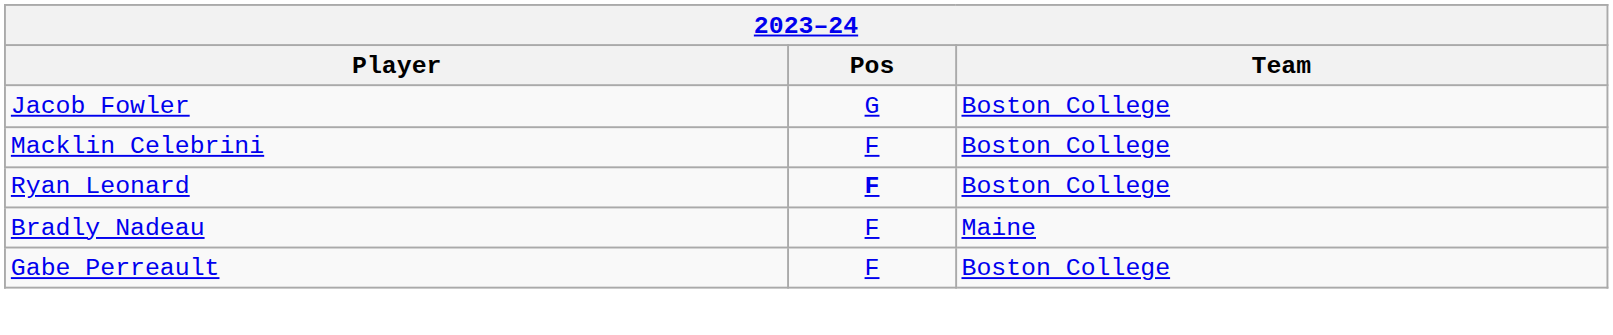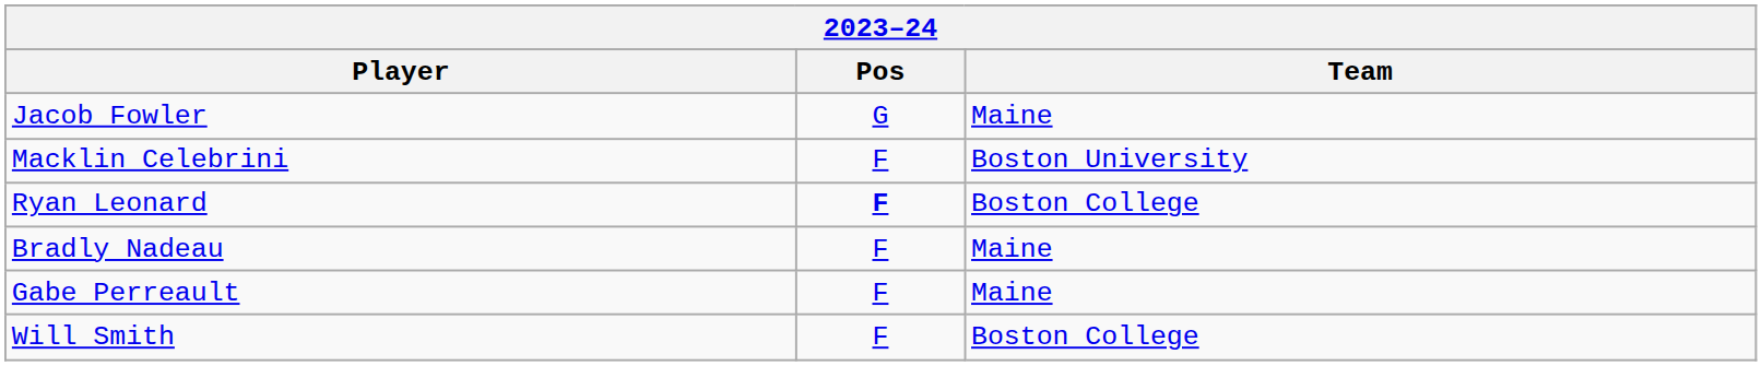 <table class="wikitable" width=95%>
 <tr>
 <th colspan=3><a href='#'>2023–24</a></th>
 </tr>
 <tr>
 <th>Player</th>
 <th>Pos</th>
 <th>Team</th>
 </tr>
 <tr>
 <td><a href='#'>Jacob Fowler</a></td>
 <td align=center><a href='#'>G</a></td>
-<td><a href='#'>Boston College</a></td>
+<td><a href='#'>Maine</a></td>
 </tr>
 <tr>
 <td><a href='#'>Macklin Celebrini</a></td>
 <td align=center><a href='#'>F</a></td>
-<td><a href='#'>Boston College</a></td>
+<td><a href='#'>Boston University</a></td>
 </tr>
 <tr>
 <td><a href='#'>Ryan Leonard</a></td>
 <td align=center><strong><a href='#'>F</a></strong></td>
 <td><a href='#'>Boston College</a></td>
 </tr>
 <tr>
 <td><a href='#'>Bradly Nadeau</a></td>
 <td align=center><a href='#'>F</a></td>
 <td><a href='#'>Maine</a></td>
 </tr>
 <tr>
 <td><a href='#'>Gabe Perreault</a></td>
 <td align=center><a href='#'>F</a></td>
+<td><a href='#'>Maine</a></td>
+</tr>
+<tr>
+<td><a href='#'>Will Smith</a></td>
+<td align=center><a href='#'>F</a></td>
 <td><a href='#'>Boston College</a></td>
 </tr>
 </table>
